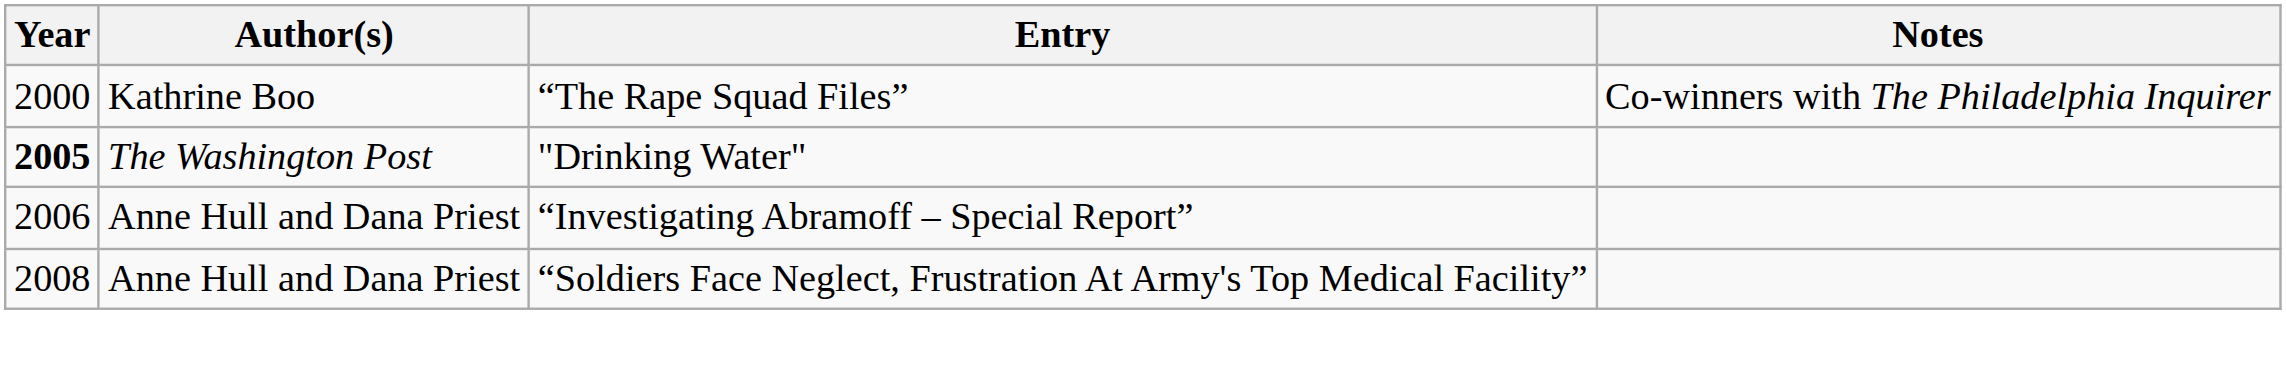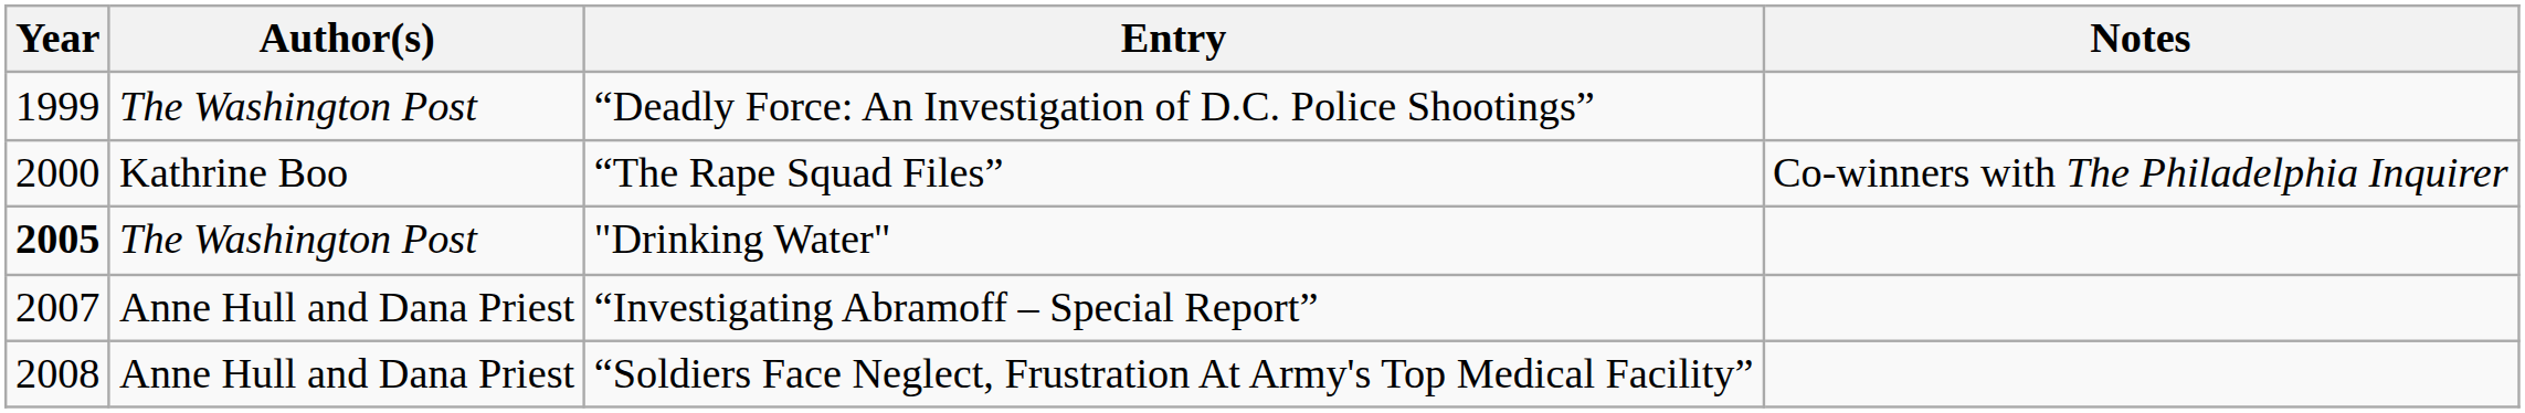 <table class="wikitable">
 <tr>
 <th>Year</th>
 <th>Author(s)</th>
 <th>Entry</th>
 <th>Notes</th>
+</tr>
+<tr>
+<td>1999</td>
+<td><em>The Washington Post</em></td>
+<td>“Deadly Force: An Investigation of D.C. Police Shootings”</td>
+<td></td>
 </tr>
 <tr>
 <td>2000</td>
 <td>Kathrine Boo</td>
 <td>“The Rape Squad Files”</td>
 <td>Co-winners with <em>The Philadelphia Inquirer</em></td>
 </tr>
 <tr>
 <td><strong>2005</strong></td>
 <td><em>The Washington Post</em></td>
 <td>"Drinking Water"</td>
 <td></td>
 </tr>
 <tr>
-<td>2006</td>
+<td>2007</td>
 <td>Anne Hull and Dana Priest</td>
 <td>“Investigating Abramoff – Special Report”</td>
 <td></td>
 </tr>
 <tr>
 <td>2008</td>
 <td>Anne Hull and Dana Priest</td>
 <td>“Soldiers Face Neglect, Frustration At Army's Top Medical Facility”</td>
 <td></td>
 </tr>
 </table>
